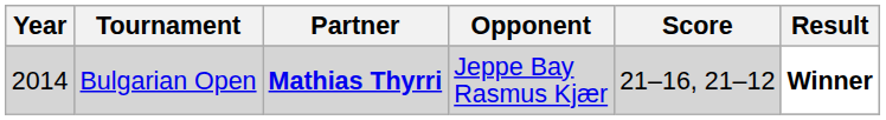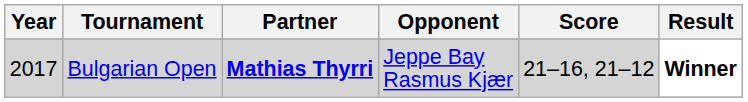 <table class="sortable wikitable" style="font-size: 90%;">
 <tr>
 <th>Year</th>
 <th>Tournament</th>
 <th>Partner</th>
 <th>Opponent</th>
 <th>Score</th>
 <th>Result</th>
 </tr>
 <tr style="background:#D5D5D5">
-<td align="center">2014</td>
+<td align="center">2017</td>
 <td align="left"><a href='#'>Bulgarian Open</a></td>
 <td align="left"><strong> <a href='#'>Mathias Thyrri</a></strong></td>
 <td align="left"> <a href='#'>Jeppe Bay</a><br> <a href='#'>Rasmus Kjær</a></td>
 <td align="left">21–16, 21–12</td>
 <td style="text-align:left; background:white"> <strong>Winner</strong></td>
 </tr>
 </table>
